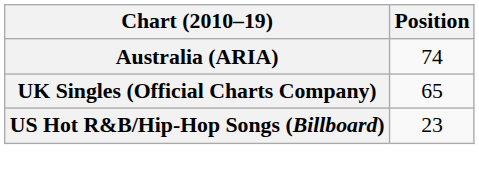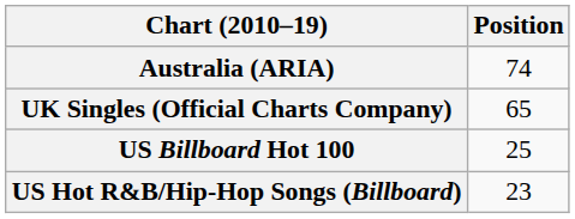 <table class="wikitable sortable plainrowheaders" style="text-align:center">
 <tr>
 <th scope="col">Chart (2010–19)</th>
 <th scope="col">Position</th>
 </tr>
 <tr>
 <th scope="row">Australia (ARIA)</th>
 <td>74</td>
 </tr>
 <tr>
 <th scope="row">UK Singles (Official Charts Company)</th>
 <td>65</td>
 </tr>
 <tr>
+<th scope="row">US <em>Billboard</em> Hot 100</th>
+<td>25</td>
+</tr>
+<tr>
 <th scope="row">US Hot R&B/Hip-Hop Songs (<em>Billboard</em>)</th>
 <td>23</td>
 </tr>
 </table>
